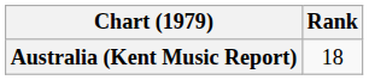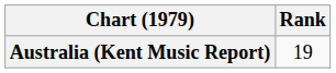 <table class="wikitable plainrowheaders">
 <tr>
 <th>Chart (1979)</th>
 <th>Rank</th>
 </tr>
 <tr>
 <th scope="row">Australia (Kent Music Report)</th>
-<td style="text-align:center;">18</td>
+<td style="text-align:center;">19</td>
 </tr>
 </table>
